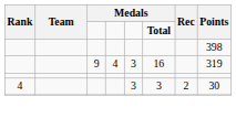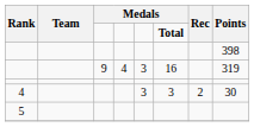 <table class="wikitable">
 <tr>
 <th rowspan=2>Rank</th>
 <th style="width:70px;" rowspan="2">Team</th>
 <th colspan=4>Medals</th>
 <th rowspan=2>Rec</th>
 <th rowspan=2>Points</th>
 </tr>
 <tr style="text-align:center;">
 <td style="width:20px; "></td>
 <td style="width:20px; "></td>
 <td style="width:20px; "></td>
 <td style="width:40px; "><strong>Total</strong></td>
 </tr>
 <tr>
 <td align=center></td>
 <td></td>
 <td align=center></td>
 <td align=center></td>
 <td align=center></td>
 <td align=center></td>
 <td align=center></td>
 <td align=center>398</td>
 </tr>
 <tr>
 <td align=center></td>
 <td></td>
 <td align=center>9</td>
 <td align=center>4</td>
 <td align=center>3</td>
 <td align=center>16</td>
 <td align=center></td>
 <td align=center>319</td>
 </tr>
 <tr>
 <td align=center></td>
 <td><strong></strong></td>
 <td align=center></td>
 <td align=center></td>
 <td align=center></td>
 <td align=center></td>
 <td align=center></td>
 <td align=center></td>
 </tr>
 <tr>
 <td align=center>4</td>
 <td></td>
 <td align=center></td>
 <td align=center></td>
 <td align=center>3</td>
 <td align=center>3</td>
 <td align=center>2</td>
 <td align=center>30</td>
 </tr>
 <tr>
+<td align=center>5</td>
+<td></td>
+<td align=center></td>
+<td align=center></td>
+<td align=center></td>
+<td align=center></td>
+<td align=center></td>
+<td align=center></td>
+</tr>
+<tr>
 </tr>
 </table>
